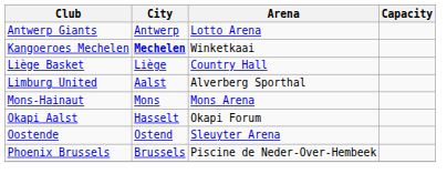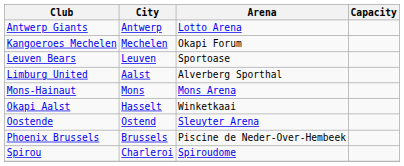 <table class="wikitable sortable">
 <tr>
 <th>Club</th>
 <th>City</th>
 <th>Arena</th>
 <th>Capacity</th>
 </tr>
 <tr>
 <td><a href='#'>Antwerp Giants</a></td>
 <td><a href='#'>Antwerp</a></td>
 <td><a href='#'>Lotto Arena</a></td>
 <td align=center></td>
 </tr>
 <tr>
 <td><a href='#'>Kangoeroes Mechelen</a></td>
-<td><strong><a href='#'>Mechelen</a></strong></td>
-<td>Winketkaai</td>
+<td><a href='#'>Mechelen</a></td>
+<td>Okapi Forum</td>
 <td align=center></td>
 </tr>
 <tr>
-<td><a href='#'>Liège Basket</a></td>
-<td><a href='#'>Liège</a></td>
-<td><a href='#'>Country Hall</a></td>
+<td><a href='#'>Leuven Bears</a></td>
+<td><a href='#'>Leuven</a></td>
+<td>Sportoase</td>
 <td align=center></td>
 </tr>
 <tr>
 <td><a href='#'>Limburg United</a></td>
 <td><a href='#'>Aalst</a></td>
 <td>Alverberg Sporthal</td>
 <td align=center></td>
 </tr>
 <tr>
 <td><a href='#'>Mons-Hainaut</a></td>
 <td><a href='#'>Mons</a></td>
 <td><a href='#'>Mons Arena</a></td>
 <td align=center></td>
 </tr>
 <tr>
 <td><a href='#'>Okapi Aalst</a></td>
 <td><a href='#'>Hasselt</a></td>
-<td>Okapi Forum</td>
+<td>Winketkaai</td>
 <td align=center></td>
 </tr>
 <tr>
 <td><a href='#'>Oostende</a></td>
 <td><a href='#'>Ostend</a></td>
 <td><a href='#'>Sleuyter Arena</a></td>
 <td align=center></td>
 </tr>
 <tr>
 <td><a href='#'>Phoenix Brussels</a></td>
 <td><a href='#'>Brussels</a></td>
 <td>Piscine de Neder-Over-Hembeek</td>
 <td align=center></td>
 </tr>
 <tr>
+<td><a href='#'>Spirou</a></td>
+<td><a href='#'>Charleroi</a></td>
+<td><a href='#'>Spiroudome</a></td>
+<td align=center></td>
+</tr>
+<tr>
 </tr>
 </table>
